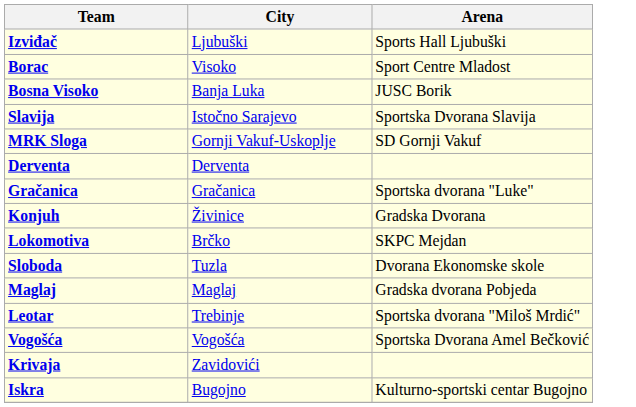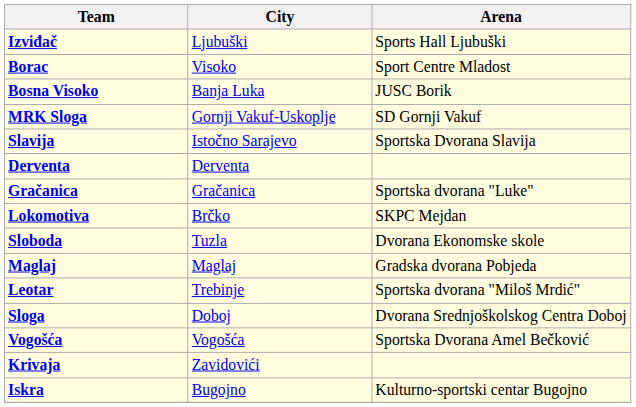 <table class="wikitable sortable">
 <tr>
 <th width=180>Team</th>
 <th width=180>City</th>
 <th>Arena</th>
 </tr>
 <tr bgcolor=ffffe0>
 <td><strong><a href='#'>Izviđač</a></strong></td>
 <td><a href='#'>Ljubuški</a></td>
 <td>Sports Hall Ljubuški</td>
 </tr>
 <tr bgcolor=ffffe0>
 <td><strong><a href='#'>Borac</a></strong></td>
 <td><a href='#'>Visoko</a></td>
 <td>Sport Centre Mladost</td>
 </tr>
 <tr bgcolor=ffffe0>
 <td><strong><a href='#'>Bosna Visoko</a></strong></td>
 <td><a href='#'>Banja Luka</a></td>
 <td>JUSC Borik</td>
 </tr>
 <tr bgcolor=ffffe0>
+<td><strong><a href='#'>MRK Sloga</a></strong></td>
+<td><a href='#'>Gornji Vakuf-Uskoplje</a></td>
+<td>SD Gornji Vakuf</td>
+</tr>
+<tr bgcolor=ffffe0>
 <td><strong><a href='#'>Slavija</a></strong></td>
 <td><a href='#'>Istočno Sarajevo</a></td>
 <td>Sportska Dvorana Slavija</td>
-</tr>
-<tr bgcolor=ffffe0>
-<td><strong><a href='#'>MRK Sloga</a></strong></td>
-<td><a href='#'>Gornji Vakuf-Uskoplje</a></td>
-<td>SD Gornji Vakuf</td>
 </tr>
 <tr bgcolor=ffffe0>
 <td><strong><a href='#'>Derventa</a></strong></td>
 <td><a href='#'>Derventa</a></td>
 <td></td>
 </tr>
 <tr bgcolor=ffffe0>
 <td><strong><a href='#'>Gračanica</a></strong></td>
 <td><a href='#'>Gračanica</a></td>
 <td>Sportska dvorana "Luke"</td>
-</tr>
-<tr bgcolor=ffffe0>
-<td><strong><a href='#'>Konjuh</a></strong></td>
-<td><a href='#'>Živinice</a></td>
-<td>Gradska Dvorana</td>
 </tr>
 <tr bgcolor=ffffe0>
 <td><strong><a href='#'>Lokomotiva</a></strong></td>
 <td><a href='#'>Brčko</a></td>
 <td>SKPC Mejdan</td>
 </tr>
 <tr bgcolor=ffffe0>
 <td><strong><a href='#'>Sloboda</a></strong></td>
 <td><a href='#'>Tuzla</a></td>
 <td>Dvorana Ekonomske skole</td>
 </tr>
 <tr bgcolor=ffffe0>
 <td><strong><a href='#'>Maglaj</a></strong></td>
 <td><a href='#'>Maglaj</a></td>
 <td>Gradska dvorana Pobjeda</td>
 </tr>
 <tr bgcolor=ffffe0>
 <td><strong><a href='#'>Leotar</a></strong></td>
 <td><a href='#'>Trebinje</a></td>
 <td>Sportska dvorana "Miloš Mrdić"</td>
 </tr>
 <tr bgcolor=ffffe0>
+<td><strong><a href='#'>Sloga</a></strong></td>
+<td><a href='#'>Doboj</a></td>
+<td>Dvorana Srednjoškolskog Centra Doboj</td>
+</tr>
+<tr bgcolor=ffffe0>
 <td><strong><a href='#'>Vogošća</a></strong></td>
 <td><a href='#'>Vogošća</a></td>
 <td>Sportska Dvorana Amel Bečković</td>
 </tr>
 <tr bgcolor=ffffe0>
 <td><strong><a href='#'>Krivaja</a></strong></td>
 <td><a href='#'>Zavidovići</a></td>
 <td></td>
 </tr>
 <tr bgcolor=ffffe0>
 <td><strong><a href='#'>Iskra</a></strong></td>
 <td><a href='#'>Bugojno</a></td>
 <td>Kulturno-sportski centar Bugojno</td>
 </tr>
 <tr>
 </tr>
 </table>
